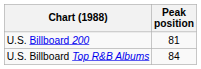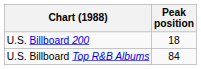 <table class="wikitable">
 <tr>
 <th>Chart (1988)</th>
 <th>Peak<br>position</th>
 </tr>
 <tr>
 <td>U.S. <em><a href='#'></em>Billboard<em> 200</a></td>
-<td align="center">81</td>
+<td align="center">18</td>
 </tr>
 <tr>
 <td>U.S. </em>Billboard<em> <a href='#'>Top R&B Albums</a></td>
 <td align="center">84</td>
 </tr>
 </table>
